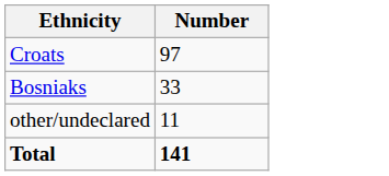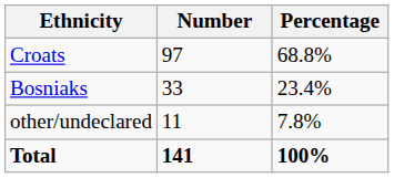 <table class="wikitable">
 <tr>
 <th width="100px">Ethnicity</th>
 <th width="80px">Number</th>
+<th width="80px">Percentage</th>
 </tr>
 <tr>
 <td><a href='#'>Croats</a></td>
 <td>97</td>
+<td>68.8%</td>
 </tr>
 <tr>
 <td><a href='#'>Bosniaks</a></td>
 <td>33</td>
+<td>23.4%</td>
 </tr>
 <tr>
 <td>other/undeclared</td>
 <td>11</td>
+<td>7.8%</td>
 </tr>
 <tr>
 <td><strong>Total</strong></td>
 <td><strong>141</strong></td>
+<td><strong>100%</strong></td>
 </tr>
 </table>
